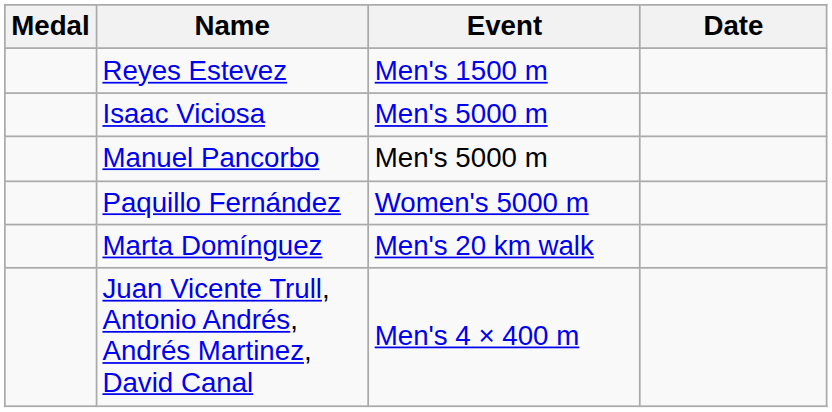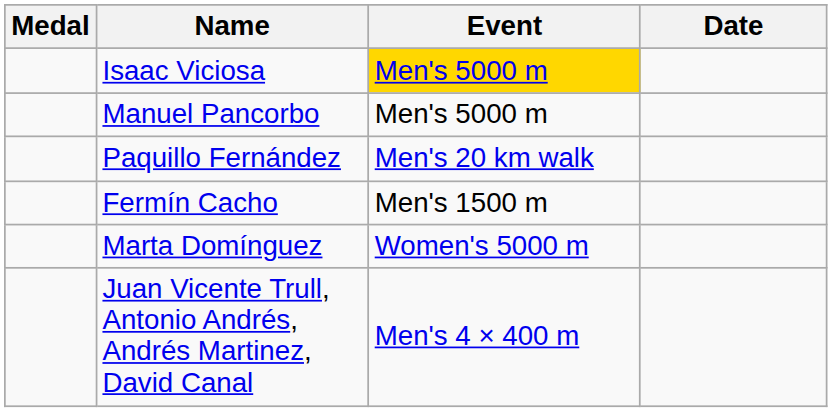 <table class="wikitable sortable" style="font-size:100%">
 <tr>
 <th>Medal</th>
 <th width=150>Name</th>
 <th width=150>Event</th>
 <th width=100>Date</th>
 </tr>
 <tr>
 <td></td>
-<td><a href='#'>Reyes Estevez</a></td>
-<td><a href='#'>Men's 1500 m</a></td>
-<td></td>
-</tr>
-<tr>
-<td></td>
 <td><a href='#'>Isaac Viciosa</a></td>
-<td><a href='#'>Men's 5000 m</a></td>
+<td style="background: gold;"><a href='#'>Men's 5000 m</a></td>
 <td></td>
 </tr>
 <tr>
 <td></td>
 <td><a href='#'>Manuel Pancorbo</a></td>
 <td>Men's 5000 m</td>
 <td></td>
 </tr>
 <tr>
 <td></td>
 <td><a href='#'>Paquillo Fernández</a></td>
-<td><a href='#'>Women's 5000 m</a></td>
+<td><a href='#'>Men's 20 km walk</a></td>
+<td></td>
+</tr>
+<tr>
+<td></td>
+<td><a href='#'>Fermín Cacho</a></td>
+<td>Men's 1500 m</td>
 <td></td>
 </tr>
 <tr>
 <td></td>
 <td><a href='#'>Marta Domínguez</a></td>
-<td><a href='#'>Men's 20 km walk</a></td>
+<td><a href='#'>Women's 5000 m</a></td>
 <td></td>
 </tr>
 <tr>
 <td></td>
 <td><a href='#'>Juan Vicente Trull</a>, <a href='#'>Antonio Andrés</a>, <a href='#'>Andrés Martinez</a>, <a href='#'>David Canal</a></td>
 <td><a href='#'>Men's 4 × 400 m</a></td>
 <td></td>
 </tr>
 </table>
